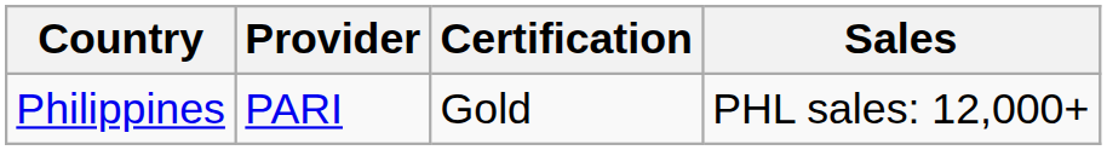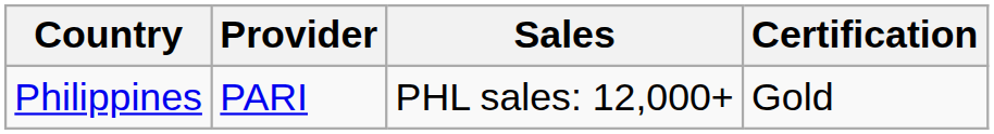 <table class="wikitable">
 <tr>
 <th>Country</th>
 <th>Provider</th>
+<th>Sales</th>
 <th>Certification</th>
-<th>Sales</th>
 </tr>
 <tr>
 <td><a href='#'>Philippines</a></td>
 <td><a href='#'>PARI</a></td>
+<td>PHL sales: 12,000+</td>
 <td>Gold </td>
-<td>PHL sales: 12,000+</td>
 </tr>
 </table>
